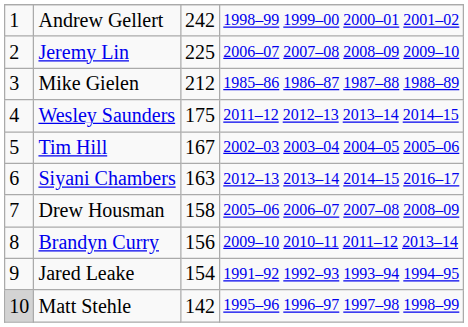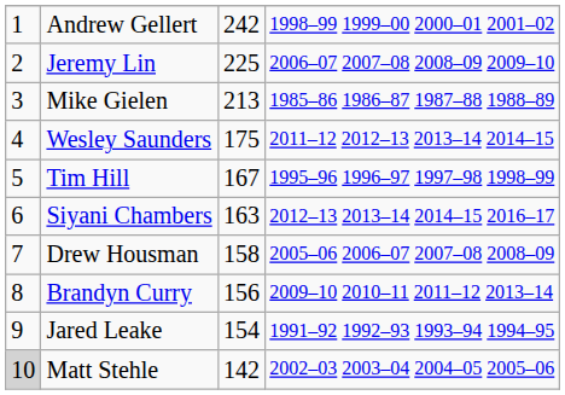 <table class="wikitable">
 <tr>
 </tr>
 <tr>
 <td>1</td>
 <td>Andrew Gellert</td>
 <td>242</td>
 <td style="font-size:80%;"><a href='#'>1998–99</a> <a href='#'>1999–00</a> <a href='#'>2000–01</a> <a href='#'>2001–02</a></td>
 </tr>
 <tr>
 <td>2</td>
 <td><a href='#'>Jeremy Lin</a></td>
 <td>225</td>
 <td style="font-size:80%;"><a href='#'>2006–07</a> <a href='#'>2007–08</a> <a href='#'>2008–09</a> <a href='#'>2009–10</a></td>
 </tr>
 <tr>
 <td>3</td>
 <td>Mike Gielen</td>
-<td>212</td>
+<td>213</td>
 <td style="font-size:80%;"><a href='#'>1985–86</a> <a href='#'>1986–87</a> <a href='#'>1987–88</a> <a href='#'>1988–89</a></td>
 </tr>
 <tr>
 <td>4</td>
 <td><a href='#'>Wesley Saunders</a></td>
 <td>175</td>
 <td style="font-size:80%;"><a href='#'>2011–12</a> <a href='#'>2012–13</a> <a href='#'>2013–14</a> <a href='#'>2014–15</a></td>
 </tr>
 <tr>
 <td>5</td>
 <td><a href='#'>Tim Hill</a></td>
 <td>167</td>
-<td style="font-size:80%;"><a href='#'>2002–03</a> <a href='#'>2003–04</a> <a href='#'>2004–05</a> <a href='#'>2005–06</a></td>
+<td style="font-size:80%;"><a href='#'>1995–96</a> <a href='#'>1996–97</a> <a href='#'>1997–98</a> <a href='#'>1998–99</a></td>
 </tr>
 <tr>
 <td>6</td>
 <td><a href='#'>Siyani Chambers</a></td>
 <td>163</td>
 <td style="font-size:80%;"><a href='#'>2012–13</a> <a href='#'>2013–14</a> <a href='#'>2014–15</a> <a href='#'>2016–17</a></td>
 </tr>
 <tr>
 <td>7</td>
 <td>Drew Housman</td>
 <td>158</td>
 <td style="font-size:80%;"><a href='#'>2005–06</a> <a href='#'>2006–07</a> <a href='#'>2007–08</a> <a href='#'>2008–09</a></td>
 </tr>
 <tr>
 <td>8</td>
 <td><a href='#'>Brandyn Curry</a></td>
 <td>156</td>
 <td style="font-size:80%;"><a href='#'>2009–10</a> <a href='#'>2010–11</a> <a href='#'>2011–12</a> <a href='#'>2013–14</a></td>
 </tr>
 <tr>
 <td>9</td>
 <td>Jared Leake</td>
 <td>154</td>
 <td style="font-size:80%;"><a href='#'>1991–92</a> <a href='#'>1992–93</a> <a href='#'>1993–94</a> <a href='#'>1994–95</a></td>
 </tr>
 <tr>
 <td style="background: lightgrey;">10</td>
 <td>Matt Stehle</td>
 <td>142</td>
-<td style="font-size:80%;"><a href='#'>1995–96</a> <a href='#'>1996–97</a> <a href='#'>1997–98</a> <a href='#'>1998–99</a></td>
+<td style="font-size:80%;"><a href='#'>2002–03</a> <a href='#'>2003–04</a> <a href='#'>2004–05</a> <a href='#'>2005–06</a></td>
 </tr>
 </table>
